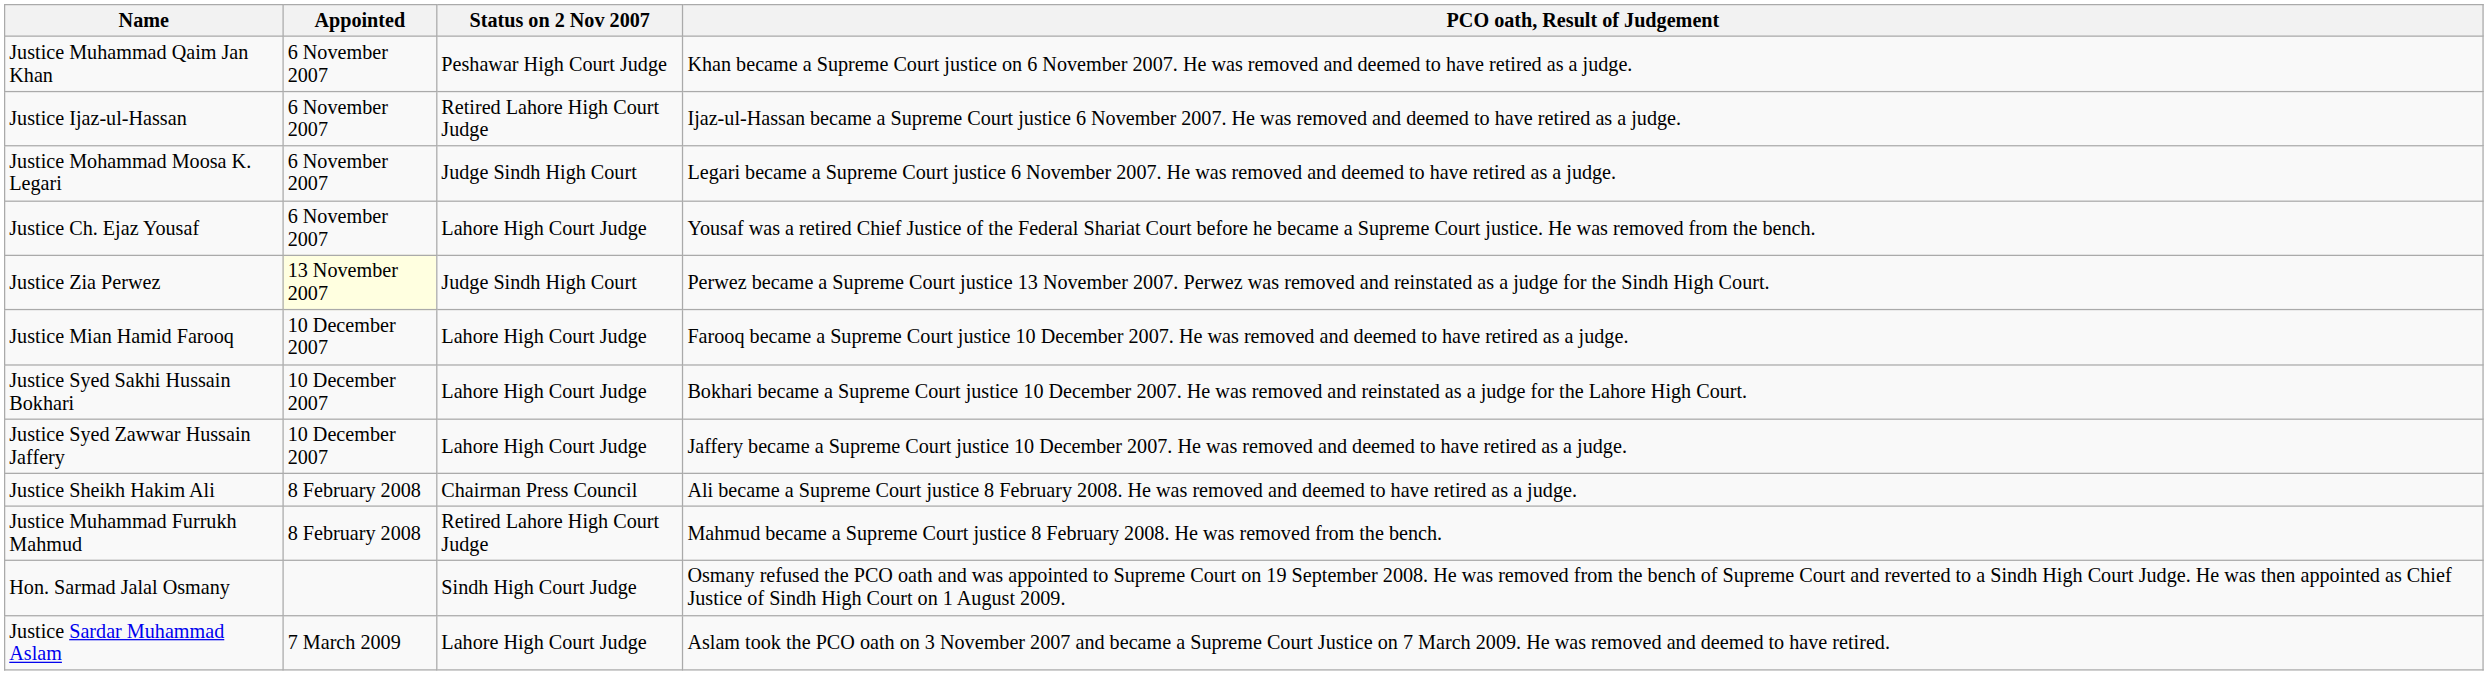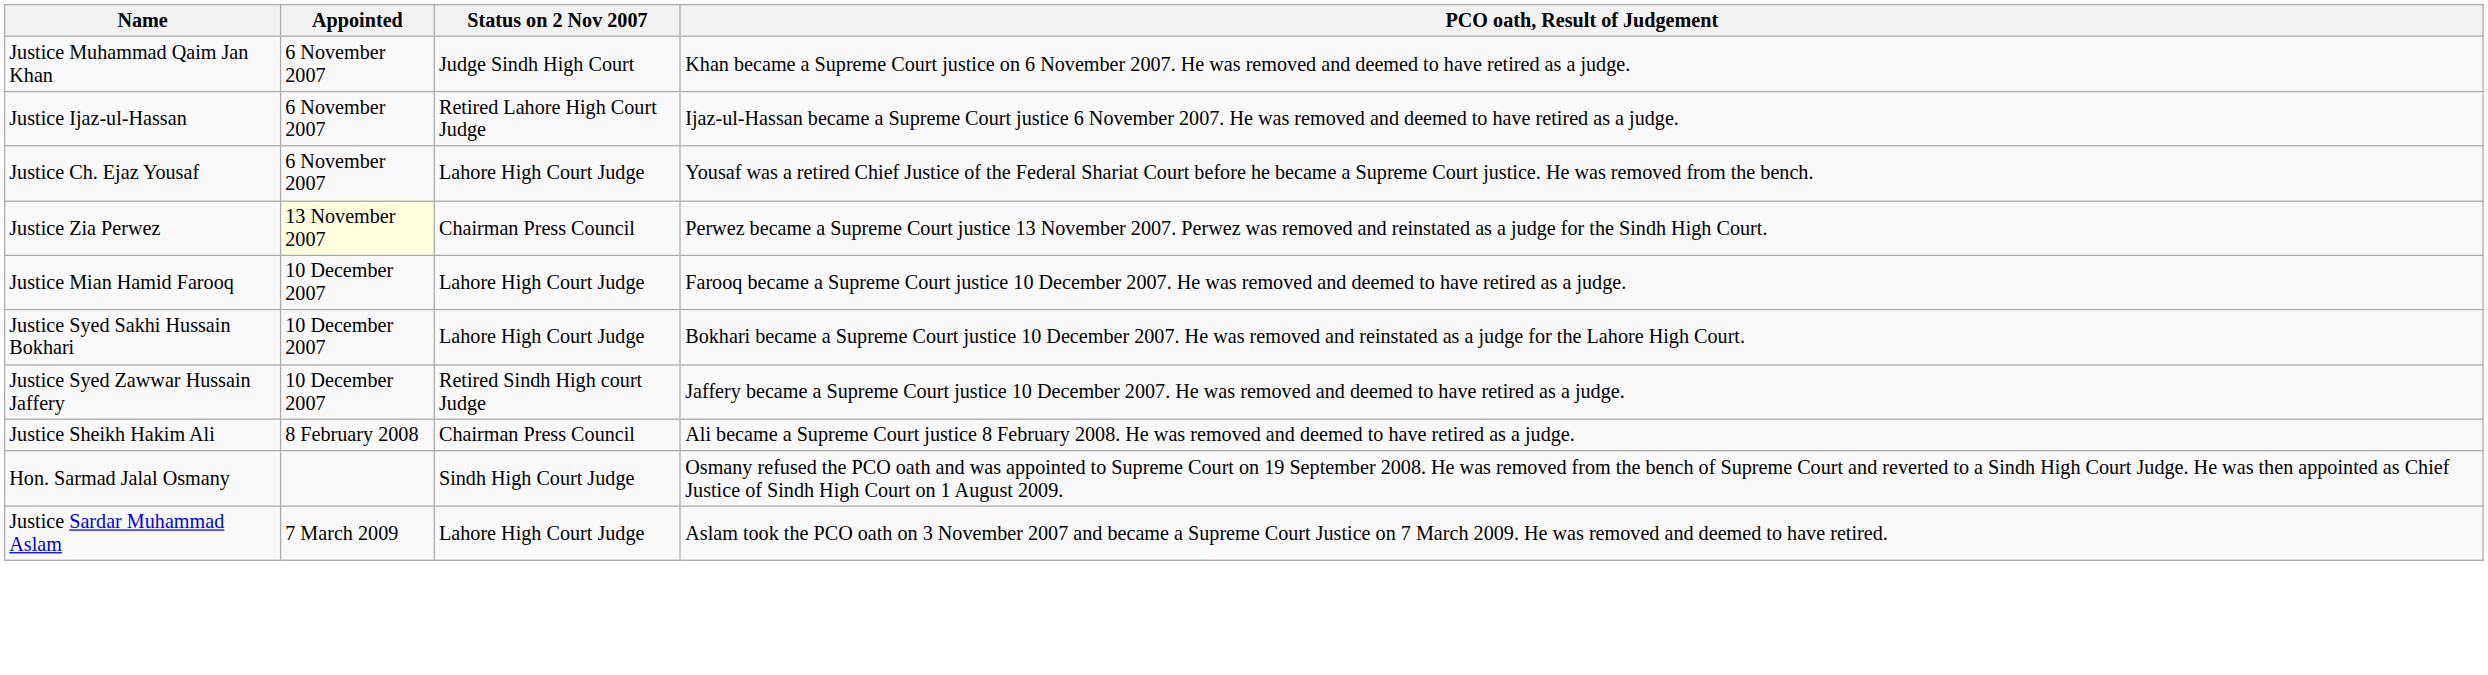 <table class="wikitable">
 <tr>
 <th>Name</th>
 <th>Appointed</th>
 <th>Status on 2 Nov 2007</th>
 <th>PCO oath, Result of Judgement</th>
 </tr>
 <tr>
 <td>Justice Muhammad Qaim Jan Khan</td>
 <td>6 November 2007</td>
-<td>Peshawar High Court Judge</td>
+<td>Judge Sindh High Court</td>
 <td>Khan became a Supreme Court justice on 6 November 2007.  He was removed and deemed to have retired as a judge.</td>
 </tr>
 <tr>
 <td>Justice Ijaz-ul-Hassan</td>
 <td>6 November 2007</td>
 <td>Retired Lahore High Court Judge</td>
 <td>Ijaz-ul-Hassan became a Supreme Court justice 6 November 2007. He was removed and deemed to have retired as a judge.</td>
-</tr>
-<tr>
-<td>Justice Mohammad Moosa K. Legari</td>
-<td>6 November 2007</td>
-<td>Judge Sindh High Court</td>
-<td>Legari became a Supreme Court justice 6 November 2007. He was removed and deemed to have retired as a judge.</td>
 </tr>
 <tr>
 <td>Justice Ch. Ejaz Yousaf</td>
 <td>6 November 2007</td>
 <td>Lahore High Court Judge</td>
 <td>Yousaf was a retired Chief Justice of the Federal Shariat Court before he became a Supreme Court justice. He was removed from the bench.</td>
 </tr>
 <tr>
 <td>Justice Zia Perwez</td>
 <td style="background: lightyellow;">13 November 2007</td>
-<td>Judge Sindh High Court</td>
+<td>Chairman Press Council</td>
 <td>Perwez became a Supreme Court justice 13 November 2007. Perwez was removed and reinstated as a judge for the Sindh High Court.</td>
 </tr>
 <tr>
 <td>Justice Mian Hamid Farooq</td>
 <td>10 December 2007</td>
 <td>Lahore High Court Judge</td>
 <td>Farooq became a Supreme Court justice 10 December 2007. He was removed and deemed to have retired as a judge.</td>
 </tr>
 <tr>
 <td>Justice Syed Sakhi Hussain Bokhari</td>
 <td>10 December 2007</td>
 <td>Lahore High Court Judge</td>
 <td>Bokhari became a Supreme Court justice 10 December 2007. He was removed and reinstated as a judge for the Lahore High Court.</td>
 </tr>
 <tr>
 <td>Justice Syed Zawwar Hussain Jaffery</td>
 <td>10 December 2007</td>
-<td>Lahore High Court Judge</td>
+<td>Retired Sindh High court Judge</td>
 <td>Jaffery became a Supreme Court justice 10 December 2007.  He was removed and deemed to have retired as a judge.</td>
 </tr>
 <tr>
 <td>Justice Sheikh Hakim Ali</td>
 <td>8 February 2008</td>
 <td>Chairman Press Council</td>
 <td>Ali became a Supreme Court justice 8 February 2008. He was removed and deemed to have retired as a judge.</td>
-</tr>
-<tr>
-<td>Justice Muhammad Furrukh Mahmud</td>
-<td>8 February 2008</td>
-<td>Retired Lahore High Court Judge</td>
-<td>Mahmud became a Supreme Court justice 8 February 2008. He was removed from the bench.</td>
 </tr>
 <tr>
 <td>Hon. Sarmad Jalal Osmany</td>
 <td></td>
 <td>Sindh High Court Judge</td>
 <td>Osmany refused the PCO oath and was appointed to Supreme Court on 19 September 2008. He was removed from the bench of Supreme Court and reverted to a Sindh High Court Judge. He was then appointed as Chief Justice of Sindh High Court on 1 August 2009.</td>
 </tr>
 <tr>
 <td>Justice <a href='#'>Sardar Muhammad Aslam</a></td>
 <td>7 March 2009</td>
 <td>Lahore High Court Judge</td>
 <td>Aslam took the PCO oath on 3 November 2007 and became a Supreme Court Justice on 7 March 2009. He was removed and deemed to have retired.</td>
 </tr>
 </table>
